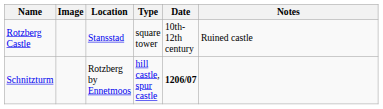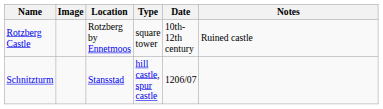 <table class="wikitable sortable" style="text-align:left; margin-left: auto; margin-right: auto; border: none; width:500">
 <tr>
 <th>Name</th>
 <th class="unsortable">Image</th>
 <th>Location</th>
 <th>Type</th>
 <th>Date</th>
 <th class="unsortable" style="width: 300px;">Notes</th>
 </tr>
 <tr>
 <td><a href='#'>Rotzberg Castle</a></td>
 <td></td>
-<td><a href='#'>Stansstad</a><br></td>
+<td>Rotzberg by <a href='#'>Ennetmoos</a><br></td>
 <td>square tower</td>
 <td>10th-12th century</td>
 <td>Ruined castle</td>
 </tr>
 <tr>
 <td><a href='#'>Schnitzturm</a></td>
 <td></td>
-<td>Rotzberg by <a href='#'>Ennetmoos</a><br></td>
+<td><a href='#'>Stansstad</a><br></td>
 <td><a href='#'>hill castle</a>, <a href='#'>spur castle</a></td>
-<td><strong>1206/07</strong></td>
+<td>1206/07</td>
 <td></td>
 </tr>
 <tr>
 </tr>
 </table>
